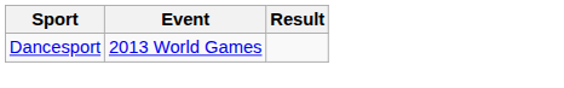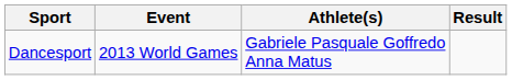 <table border="1" class="wikitable">
 <tr>
 <th>Sport</th>
 <th>Event</th>
+<th>Athlete(s)</th>
 <th>Result</th>
 </tr>
 <tr>
 <td><a href='#'>Dancesport</a></td>
 <td><a href='#'>2013 World Games</a></td>
+<td><a href='#'>Gabriele Pasquale Goffredo</a><br><a href='#'>Anna Matus</a></td>
 <td align="center"></td>
 </tr>
 </table>
